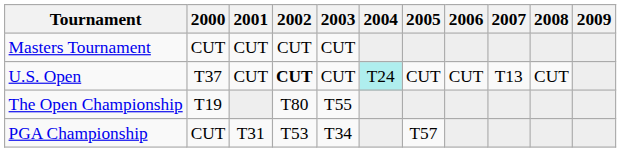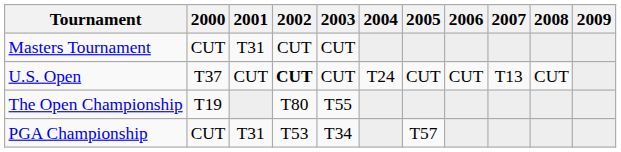 <table class="wikitable" style="font-size:95%;text-align:center;">
 <tr>
 <th>Tournament</th>
 <th>2000</th>
 <th>2001</th>
 <th>2002</th>
 <th>2003</th>
 <th>2004</th>
 <th>2005</th>
 <th>2006</th>
 <th>2007</th>
 <th>2008</th>
 <th>2009</th>
 </tr>
 <tr>
 <td align=left><a href='#'>Masters Tournament</a></td>
 <td>CUT</td>
-<td>CUT</td>
+<td>T31</td>
 <td>CUT</td>
 <td>CUT</td>
 <td style="background:#eeeeee;"></td>
 <td style="background:#eeeeee;"></td>
 <td style="background:#eeeeee;"></td>
 <td style="background:#eeeeee;"></td>
 <td style="background:#eeeeee;"></td>
 <td style="background:#eeeeee;"></td>
 </tr>
 <tr>
 <td align=left><a href='#'>U.S. Open</a></td>
 <td>T37</td>
 <td>CUT</td>
 <td><strong>CUT</strong></td>
 <td>CUT</td>
-<td style="background: paleturquoise;">T24</td>
+<td>T24</td>
 <td>CUT</td>
 <td>CUT</td>
 <td>T13</td>
 <td>CUT</td>
 <td style="background:#eeeeee;"></td>
 </tr>
 <tr>
 <td align=left><a href='#'>The Open Championship</a></td>
 <td>T19</td>
 <td style="background:#eeeeee;"></td>
 <td>T80</td>
 <td>T55</td>
 <td style="background:#eeeeee;"></td>
 <td style="background:#eeeeee;"></td>
 <td style="background:#eeeeee;"></td>
 <td style="background:#eeeeee;"></td>
 <td style="background:#eeeeee;"></td>
 <td style="background:#eeeeee;"></td>
 </tr>
 <tr>
 <td align=left><a href='#'>PGA Championship</a></td>
 <td>CUT</td>
 <td>T31</td>
 <td>T53</td>
 <td>T34</td>
 <td style="background:#eeeeee;"></td>
 <td>T57</td>
 <td style="background:#eeeeee;"></td>
 <td style="background:#eeeeee;"></td>
 <td style="background:#eeeeee;"></td>
 <td style="background:#eeeeee;"></td>
 </tr>
 </table>
